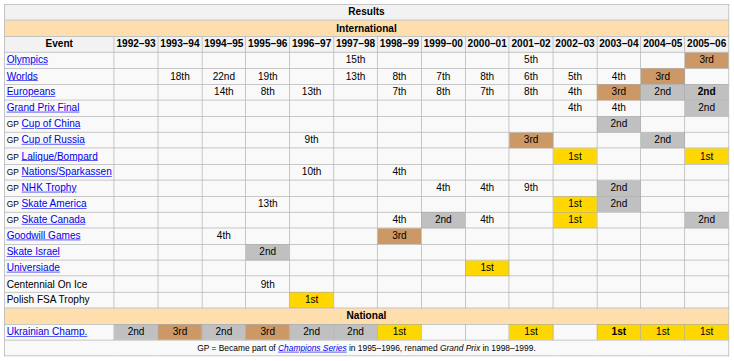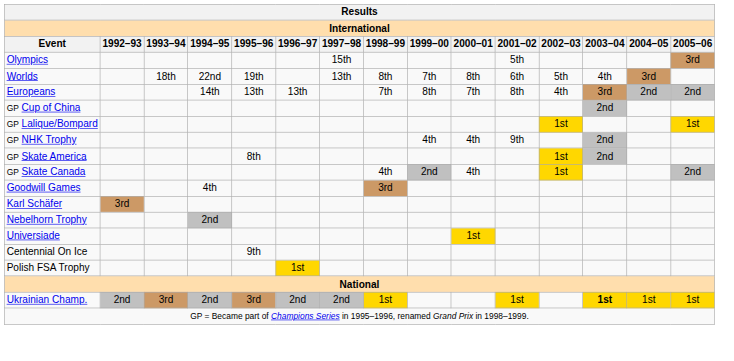 <table class="wikitable" style="text-align:center">
 <tr>
 <th colspan=15 align=center><strong>Results</strong></th>
 </tr>
 <tr>
 <th style="background-color: #ffdead; " colspan=15 align=center><strong>International</strong></th>
 </tr>
 <tr>
 <th>Event</th>
 <th>1992–93</th>
 <th>1993–94</th>
 <th>1994–95</th>
 <th>1995–96</th>
 <th>1996–97</th>
 <th>1997–98</th>
 <th>1998–99</th>
 <th>1999–00</th>
 <th>2000–01</th>
 <th>2001–02</th>
 <th>2002–03</th>
 <th>2003–04</th>
 <th>2004–05</th>
 <th>2005–06</th>
 </tr>
 <tr>
 <td align=left><a href='#'>Olympics</a></td>
 <td></td>
 <td></td>
 <td></td>
 <td></td>
 <td></td>
 <td>15th</td>
 <td></td>
 <td></td>
 <td></td>
 <td>5th</td>
 <td></td>
 <td></td>
 <td></td>
 <td bgcolor=cc9966>3rd</td>
 </tr>
 <tr>
 <td align=left><a href='#'>Worlds</a></td>
 <td></td>
 <td>18th</td>
 <td>22nd</td>
 <td>19th</td>
 <td></td>
 <td>13th</td>
 <td>8th</td>
 <td>7th</td>
 <td>8th</td>
 <td>6th</td>
 <td>5th</td>
 <td>4th</td>
 <td bgcolor=cc9966>3rd</td>
 <td></td>
 </tr>
 <tr>
 <td align=left><a href='#'>Europeans</a></td>
 <td></td>
 <td></td>
 <td>14th</td>
-<td>8th</td>
+<td>13th</td>
 <td>13th</td>
 <td></td>
 <td>7th</td>
 <td>8th</td>
 <td>7th</td>
 <td>8th</td>
 <td>4th</td>
 <td bgcolor=cc9966>3rd</td>
 <td bgcolor=silver>2nd</td>
-<td bgcolor=silver><strong>2nd</strong></td>
-</tr>
-<tr>
-<td align=left><a href='#'>Grand Prix Final</a></td>
-<td></td>
-<td></td>
-<td></td>
-<td></td>
-<td></td>
-<td></td>
-<td></td>
-<td></td>
-<td></td>
-<td></td>
-<td>4th</td>
-<td>4th</td>
-<td></td>
 <td bgcolor=silver>2nd</td>
 </tr>
 <tr>
 <td align=left><small>GP</small> <a href='#'>Cup of China</a></td>
 <td></td>
 <td></td>
 <td></td>
 <td></td>
 <td></td>
 <td></td>
 <td></td>
 <td></td>
 <td></td>
 <td></td>
 <td></td>
 <td bgcolor=silver>2nd</td>
 <td></td>
 <td></td>
 </tr>
 <tr>
-<td align=left><small>GP</small> <a href='#'>Cup of Russia</a></td>
-<td></td>
-<td></td>
-<td></td>
-<td></td>
-<td>9th</td>
-<td></td>
-<td></td>
-<td></td>
-<td></td>
-<td bgcolor=cc9966>3rd</td>
-<td></td>
-<td></td>
-<td bgcolor=silver>2nd</td>
-<td></td>
-</tr>
-<tr>
 <td align=left><small>GP</small> <a href='#'>Lalique/Bompard</a></td>
 <td></td>
 <td></td>
 <td></td>
 <td></td>
 <td></td>
 <td></td>
 <td></td>
 <td></td>
 <td></td>
 <td></td>
 <td bgcolor=gold>1st</td>
 <td></td>
 <td></td>
 <td bgcolor=gold>1st</td>
-</tr>
-<tr>
-<td align=left><small>GP</small> <a href='#'>Nations/Sparkassen</a></td>
-<td></td>
-<td></td>
-<td></td>
-<td></td>
-<td>10th</td>
-<td></td>
-<td>4th</td>
-<td></td>
-<td></td>
-<td></td>
-<td></td>
-<td></td>
-<td></td>
-<td></td>
 </tr>
 <tr>
 <td align=left><small>GP</small> <a href='#'>NHK Trophy</a></td>
 <td></td>
 <td></td>
 <td></td>
 <td></td>
 <td></td>
 <td></td>
 <td></td>
 <td>4th</td>
 <td>4th</td>
 <td>9th</td>
 <td></td>
 <td bgcolor=silver>2nd</td>
 <td></td>
 <td></td>
 </tr>
 <tr>
 <td align=left><small>GP</small> <a href='#'>Skate America</a></td>
 <td></td>
 <td></td>
 <td></td>
-<td>13th</td>
+<td>8th</td>
 <td></td>
 <td></td>
 <td></td>
 <td></td>
 <td></td>
 <td></td>
 <td bgcolor=gold>1st</td>
 <td bgcolor=silver>2nd</td>
 <td></td>
 <td></td>
 </tr>
 <tr>
 <td align=left><small>GP</small> <a href='#'>Skate Canada</a></td>
 <td></td>
 <td></td>
 <td></td>
 <td></td>
 <td></td>
 <td></td>
 <td>4th</td>
 <td bgcolor=silver>2nd</td>
 <td>4th</td>
 <td></td>
 <td bgcolor=gold>1st</td>
 <td></td>
 <td></td>
 <td bgcolor=silver>2nd</td>
 </tr>
 <tr>
 <td align=left><a href='#'>Goodwill Games</a></td>
 <td></td>
 <td></td>
 <td>4th</td>
 <td></td>
 <td></td>
 <td></td>
 <td bgcolor=cc9966>3rd</td>
 <td></td>
 <td></td>
 <td></td>
 <td></td>
 <td></td>
 <td></td>
 <td></td>
 </tr>
 <tr>
-<td align=left><a href='#'>Skate Israel</a></td>
+<td align=left><a href='#'>Karl Schäfer</a></td>
+<td bgcolor=cc9966>3rd</td>
 <td></td>
 <td></td>
 <td></td>
+<td></td>
+<td></td>
+<td></td>
+<td></td>
+<td></td>
+<td></td>
+<td></td>
+<td></td>
+<td></td>
+<td></td>
+</tr>
+<tr>
+<td align=left><a href='#'>Nebelhorn Trophy</a></td>
+<td></td>
+<td></td>
 <td bgcolor=silver>2nd</td>
+<td></td>
 <td></td>
 <td></td>
 <td></td>
 <td></td>
 <td></td>
 <td></td>
 <td></td>
 <td></td>
 <td></td>
 <td></td>
 </tr>
 <tr>
 <td align=left><a href='#'>Universiade</a></td>
 <td></td>
 <td></td>
 <td></td>
 <td></td>
 <td></td>
 <td></td>
 <td></td>
 <td></td>
 <td bgcolor=gold>1st</td>
 <td></td>
 <td></td>
 <td></td>
 <td></td>
 <td></td>
 </tr>
 <tr>
 <td align=left>Centennial On Ice</td>
 <td></td>
 <td></td>
 <td></td>
 <td>9th</td>
 <td></td>
 <td></td>
 <td></td>
 <td></td>
 <td></td>
 <td></td>
 <td></td>
 <td></td>
 <td></td>
 <td></td>
 </tr>
 <tr>
 <td align=left>Polish FSA Trophy</td>
 <td></td>
 <td></td>
 <td></td>
 <td></td>
 <td bgcolor=gold>1st</td>
 <td></td>
 <td></td>
 <td></td>
 <td></td>
 <td></td>
 <td></td>
 <td></td>
 <td></td>
 <td></td>
 </tr>
 <tr>
 <th style="background-color: #ffdead; " colspan=15 align=center><strong>National</strong></th>
 </tr>
 <tr>
 <td align=left><a href='#'>Ukrainian Champ.</a></td>
 <td bgcolor=silver>2nd</td>
 <td bgcolor=cc9966>3rd</td>
 <td bgcolor=silver>2nd</td>
 <td bgcolor=cc9966>3rd</td>
 <td bgcolor=silver>2nd</td>
 <td bgcolor=silver>2nd</td>
 <td bgcolor=gold>1st</td>
 <td></td>
 <td></td>
 <td bgcolor=gold>1st</td>
 <td></td>
 <td bgcolor=gold><strong>1st</strong></td>
 <td bgcolor=gold>1st</td>
 <td bgcolor=gold>1st</td>
 </tr>
 <tr>
 <td colspan=15 align=center><small> GP = Became part of <a href='#'><em>Champions Series</em></a> in 1995–1996, renamed <em>Grand Prix</em> in 1998–1999. </small></td>
 </tr>
 </table>
